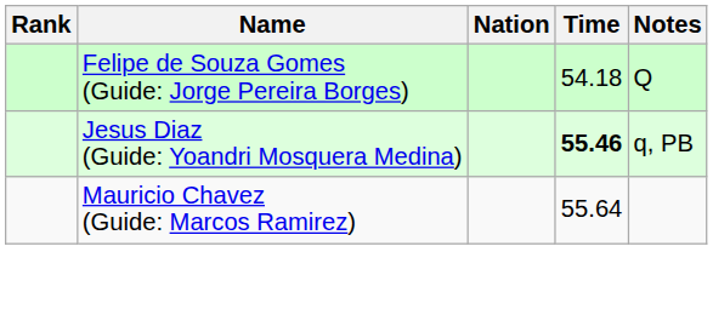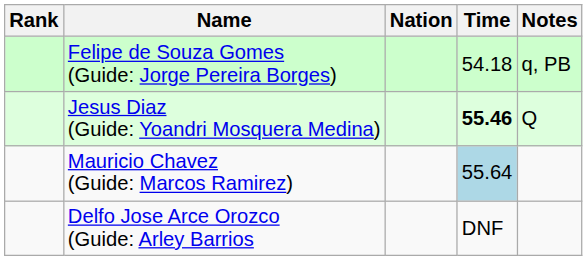 <table class="wikitable sortable">
 <tr>
 <th>Rank</th>
 <th>Name</th>
 <th>Nation</th>
 <th>Time</th>
 <th>Notes</th>
 </tr>
 <tr bgcolor=ccffcc>
 <td></td>
 <td><a href='#'>Felipe de Souza Gomes</a><br>(Guide: <a href='#'>Jorge Pereira Borges</a>)</td>
 <td></td>
 <td>54.18</td>
-<td>Q</td>
+<td>q, PB</td>
 </tr>
 <tr bgcolor=ddffdd>
 <td></td>
 <td><a href='#'>Jesus Diaz</a><br>(Guide: <a href='#'>Yoandri Mosquera Medina</a>)</td>
 <td></td>
 <td><strong>55.46</strong></td>
-<td>q, PB</td>
+<td>Q</td>
 </tr>
 <tr>
 <td></td>
 <td><a href='#'>Mauricio Chavez</a><br>(Guide: <a href='#'>Marcos Ramirez</a>)</td>
 <td></td>
-<td>55.64</td>
+<td style="background: lightblue;">55.64</td>
+<td></td>
+</tr>
+<tr>
+<td></td>
+<td><a href='#'>Delfo Jose Arce Orozco</a><br>(Guide: <a href='#'>Arley Barrios</a></td>
+<td></td>
+<td>DNF</td>
 <td></td>
 </tr>
 </table>
